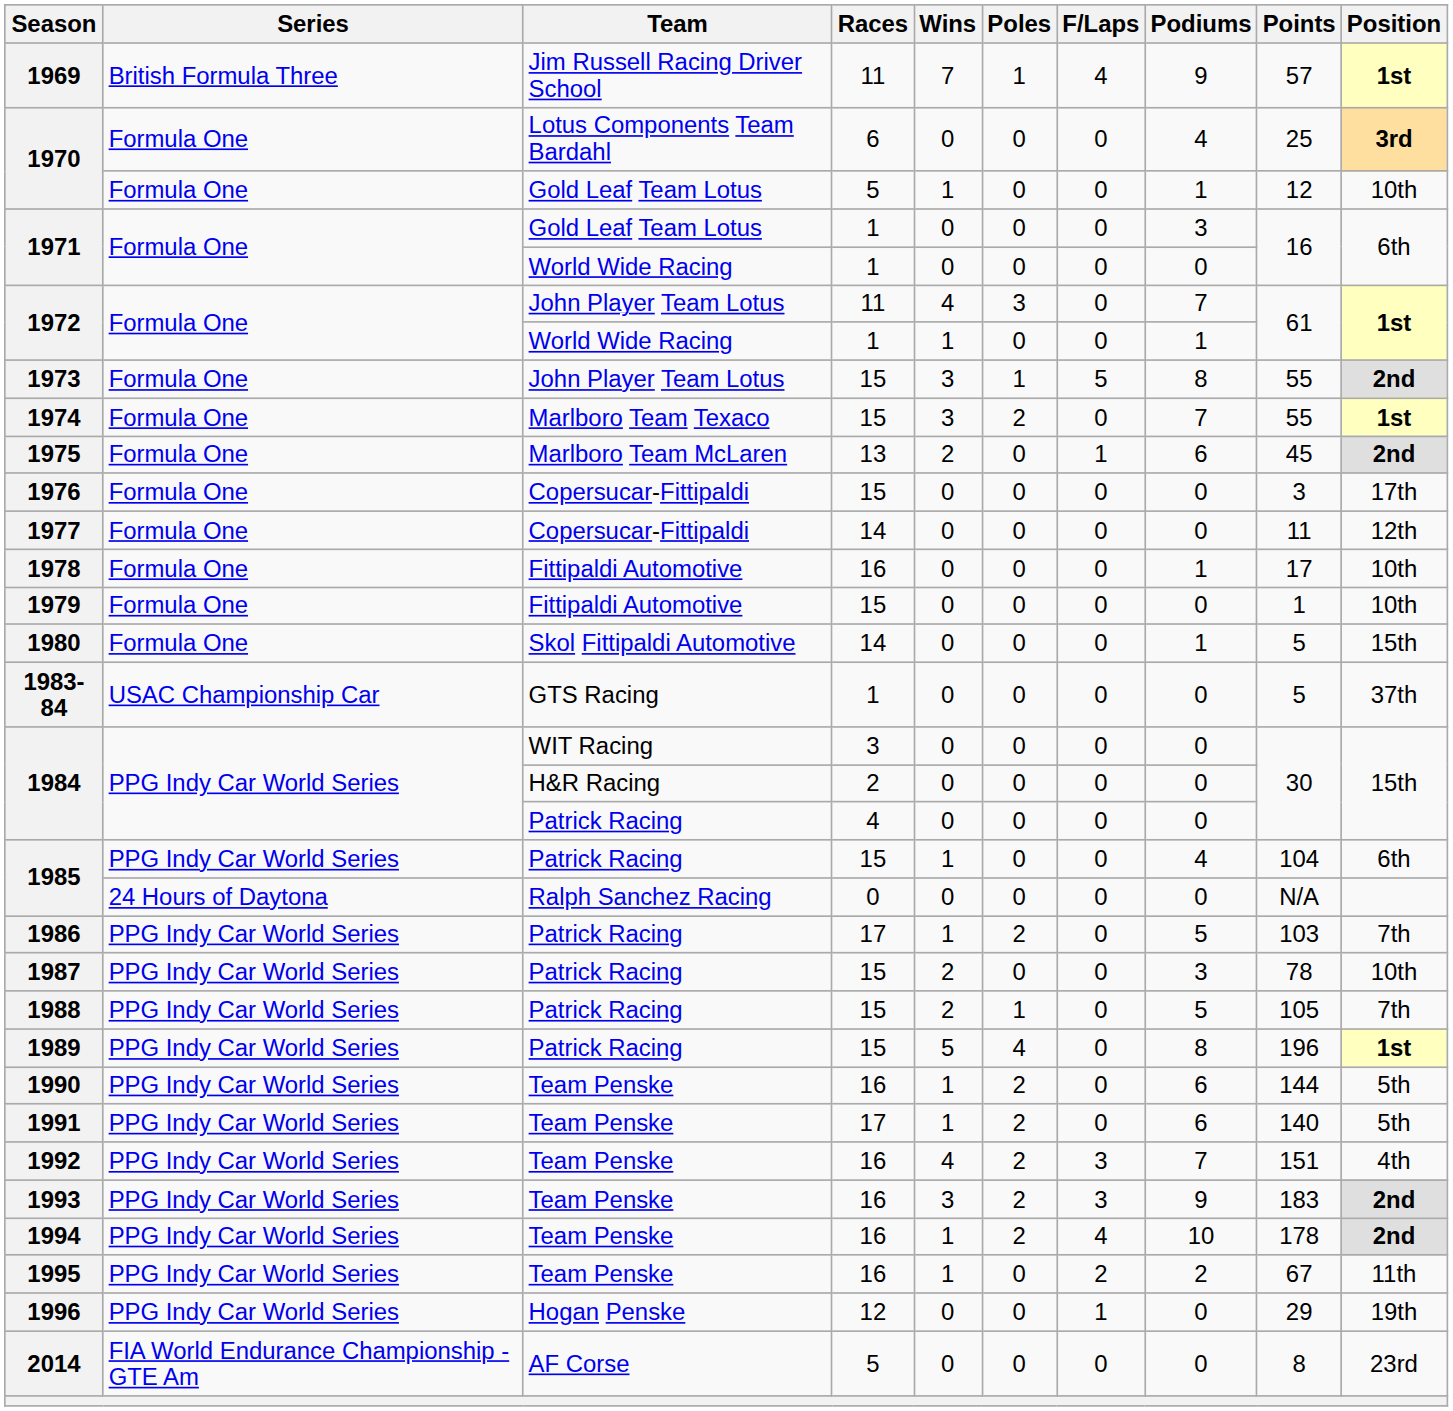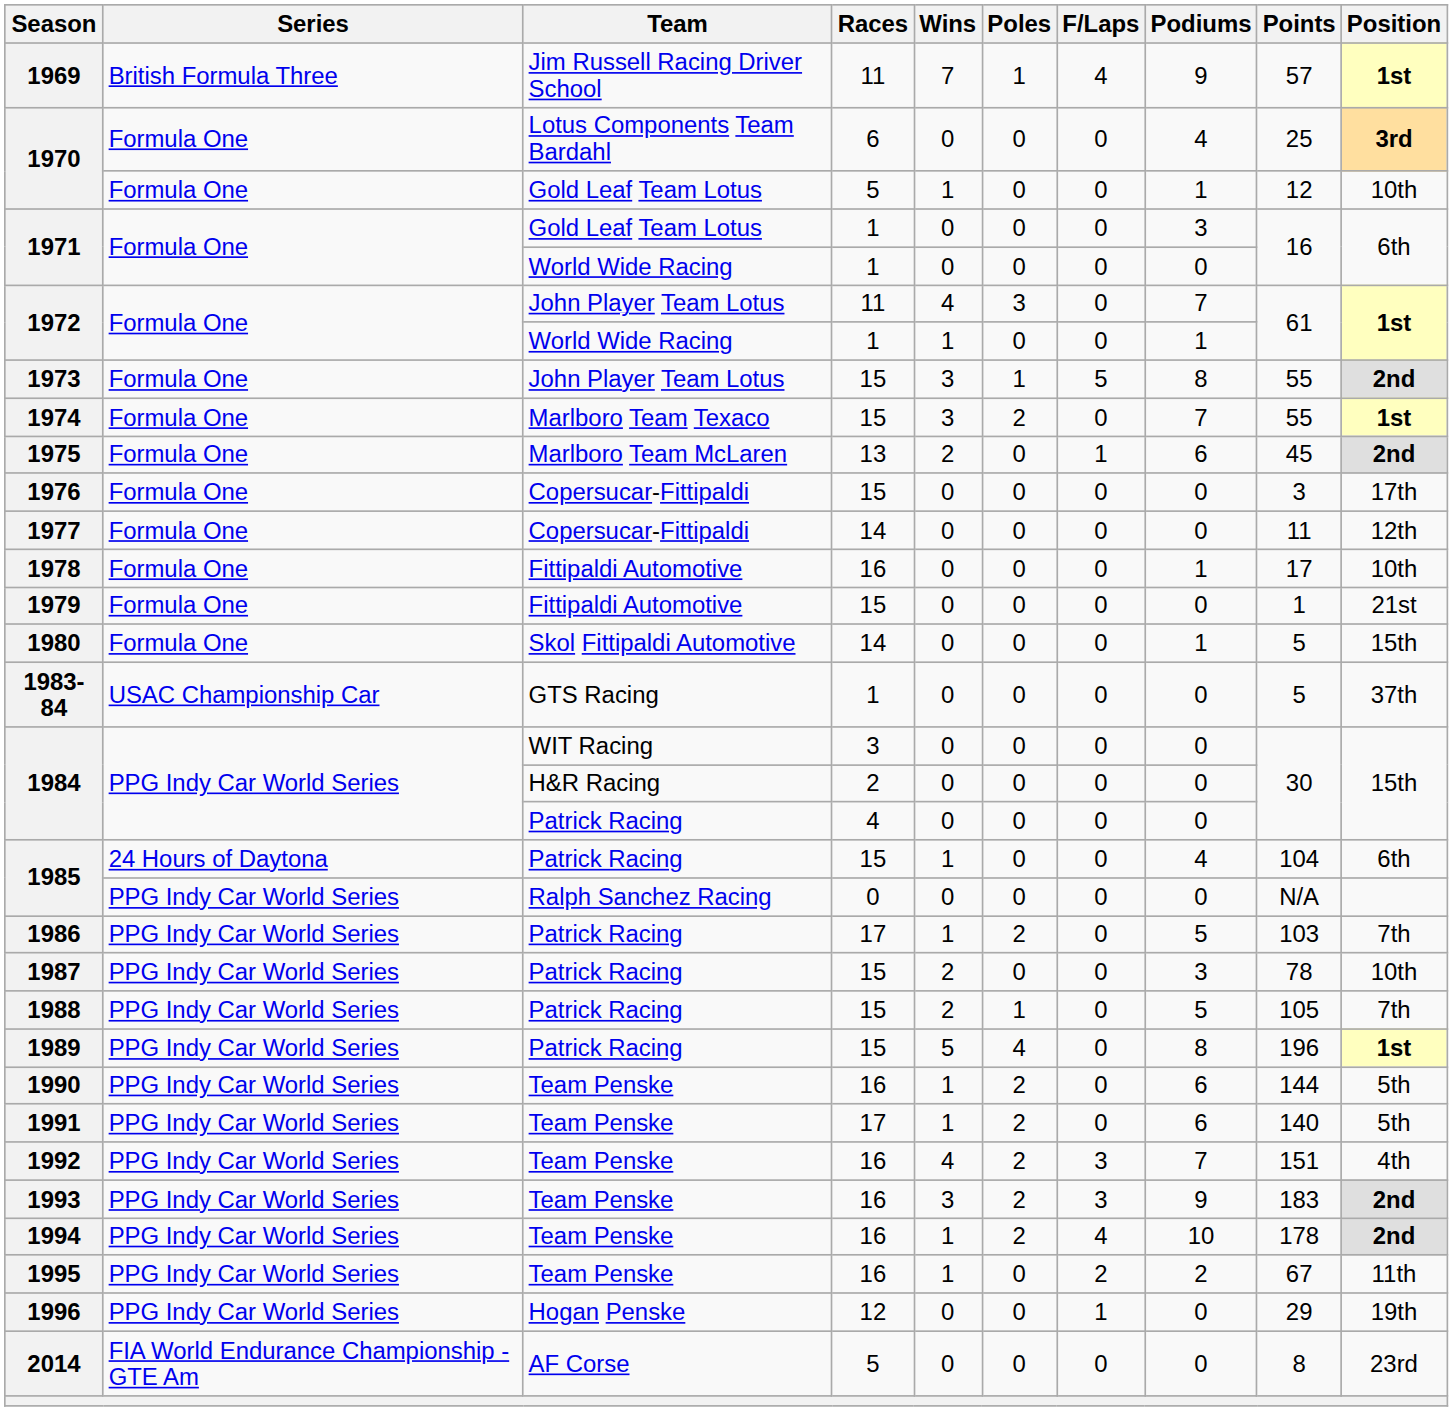 <table class="wikitable" style="font-size: 90%; text-align:center">
 <tr>
 <th>Season</th>
 <th>Series</th>
 <th>Team</th>
 <th>Races</th>
 <th>Wins</th>
 <th>Poles</th>
 <th>F/Laps</th>
 <th>Podiums</th>
 <th>Points</th>
 <th>Position</th>
 </tr>
 <tr>
 <th>1969</th>
 <td align=left><a href='#'>British Formula Three</a></td>
 <td align=left><a href='#'>Jim Russell Racing Driver School</a></td>
 <td>11</td>
 <td>7</td>
 <td>1</td>
 <td>4</td>
 <td>9</td>
 <td>57</td>
 <td style="background:#FFFFBF"><strong>1st</strong></td>
 </tr>
 <tr>
 <th rowspan=2>1970</th>
 <td align=left><a href='#'>Formula One</a></td>
 <td align=left><a href='#'>Lotus Components</a> <a href='#'>Team Bardahl</a></td>
 <td>6</td>
 <td>0</td>
 <td>0</td>
 <td>0</td>
 <td>4</td>
 <td>25</td>
 <td style="background:#FFDF9F"><strong>3rd</strong></td>
 </tr>
 <tr>
 <td align=left><a href='#'>Formula One</a></td>
 <td align=left><a href='#'>Gold Leaf</a> <a href='#'>Team Lotus</a></td>
 <td>5</td>
 <td>1</td>
 <td>0</td>
 <td>0</td>
 <td>1</td>
 <td>12</td>
 <td>10th</td>
 </tr>
 <tr>
 <th rowspan=2>1971</th>
 <td rowspan="2" style="text-align:left"><a href='#'>Formula One</a></td>
 <td align=left><a href='#'>Gold Leaf</a> <a href='#'>Team Lotus</a></td>
 <td>1</td>
 <td>0</td>
 <td>0</td>
 <td>0</td>
 <td>3</td>
 <td rowspan=2>16</td>
 <td rowspan=2>6th</td>
 </tr>
 <tr>
 <td align=left><a href='#'>World Wide Racing</a></td>
 <td>1</td>
 <td>0</td>
 <td>0</td>
 <td>0</td>
 <td>0</td>
 </tr>
 <tr>
 <th rowspan=2>1972</th>
 <td rowspan="2" style="text-align:left"><a href='#'>Formula One</a></td>
 <td align=left><a href='#'>John Player</a> <a href='#'>Team Lotus</a></td>
 <td>11</td>
 <td>4</td>
 <td>3</td>
 <td>0</td>
 <td>7</td>
 <td rowspan=2>61</td>
 <td rowspan="2" style="background:#FFFFBF"><strong>1st</strong></td>
 </tr>
 <tr>
 <td align=left><a href='#'>World Wide Racing</a></td>
 <td>1</td>
 <td>1</td>
 <td>0</td>
 <td>0</td>
 <td>1</td>
 </tr>
 <tr>
 <th>1973</th>
 <td align=left><a href='#'>Formula One</a></td>
 <td align=left><a href='#'>John Player</a> <a href='#'>Team Lotus</a></td>
 <td>15</td>
 <td>3</td>
 <td>1</td>
 <td>5</td>
 <td>8</td>
 <td>55</td>
 <td style="background:#DFDFDF"><strong>2nd</strong></td>
 </tr>
 <tr>
 <th>1974</th>
 <td align=left><a href='#'>Formula One</a></td>
 <td align=left><a href='#'>Marlboro</a> <a href='#'>Team</a> <a href='#'>Texaco</a></td>
 <td>15</td>
 <td>3</td>
 <td>2</td>
 <td>0</td>
 <td>7</td>
 <td>55</td>
 <td style="background:#FFFFBF"><strong>1st</strong></td>
 </tr>
 <tr>
 <th>1975</th>
 <td align=left><a href='#'>Formula One</a></td>
 <td align=left><a href='#'>Marlboro</a> <a href='#'>Team McLaren</a></td>
 <td>13</td>
 <td>2</td>
 <td>0</td>
 <td>1</td>
 <td>6</td>
 <td>45</td>
 <td style="background:#DFDFDF"><strong>2nd</strong></td>
 </tr>
 <tr>
 <th>1976</th>
 <td align=left><a href='#'>Formula One</a></td>
 <td align=left><a href='#'>Copersucar</a>-<a href='#'>Fittipaldi</a></td>
 <td>15</td>
 <td>0</td>
 <td>0</td>
 <td>0</td>
 <td>0</td>
 <td>3</td>
 <td>17th</td>
 </tr>
 <tr>
 <th>1977</th>
 <td align=left><a href='#'>Formula One</a></td>
 <td align=left><a href='#'>Copersucar</a>-<a href='#'>Fittipaldi</a></td>
 <td>14</td>
 <td>0</td>
 <td>0</td>
 <td>0</td>
 <td>0</td>
 <td>11</td>
 <td>12th</td>
 </tr>
 <tr>
 <th>1978</th>
 <td align=left><a href='#'>Formula One</a></td>
 <td align=left><a href='#'>Fittipaldi Automotive</a></td>
 <td>16</td>
 <td>0</td>
 <td>0</td>
 <td>0</td>
 <td>1</td>
 <td>17</td>
 <td>10th</td>
 </tr>
 <tr>
 <th>1979</th>
 <td align=left><a href='#'>Formula One</a></td>
 <td align=left><a href='#'>Fittipaldi Automotive</a></td>
 <td>15</td>
 <td>0</td>
 <td>0</td>
 <td>0</td>
 <td>0</td>
 <td>1</td>
-<td>10th</td>
+<td>21st</td>
 </tr>
 <tr>
 <th>1980</th>
 <td align=left><a href='#'>Formula One</a></td>
 <td align=left><a href='#'>Skol</a> <a href='#'>Fittipaldi Automotive</a></td>
 <td>14</td>
 <td>0</td>
 <td>0</td>
 <td>0</td>
 <td>1</td>
 <td>5</td>
 <td>15th</td>
 </tr>
 <tr>
 <th>1983-84</th>
 <td align=left><a href='#'>USAC Championship Car</a></td>
 <td align=left>GTS Racing</td>
 <td>1</td>
 <td>0</td>
 <td>0</td>
 <td>0</td>
 <td>0</td>
 <td>5</td>
 <td>37th</td>
 </tr>
 <tr>
 <th rowspan=3>1984</th>
 <td rowspan="3" style="text-align:left"><a href='#'>PPG Indy Car World Series</a></td>
 <td align=left>WIT Racing</td>
 <td>3</td>
 <td>0</td>
 <td>0</td>
 <td>0</td>
 <td>0</td>
 <td rowspan=3>30</td>
 <td rowspan=3>15th</td>
 </tr>
 <tr>
 <td align=left>H&R Racing</td>
 <td>2</td>
 <td>0</td>
 <td>0</td>
 <td>0</td>
 <td>0</td>
 </tr>
 <tr>
 <td align=left><a href='#'>Patrick Racing</a></td>
 <td>4</td>
 <td>0</td>
 <td>0</td>
 <td>0</td>
 <td>0</td>
 </tr>
 <tr>
 <th rowspan=2>1985</th>
-<td align=left><a href='#'>PPG Indy Car World Series</a></td>
+<td align=left><a href='#'>24 Hours of Daytona</a></td>
 <td align=left><a href='#'>Patrick Racing</a></td>
 <td>15</td>
 <td>1</td>
 <td>0</td>
 <td>0</td>
 <td>4</td>
 <td>104</td>
 <td>6th</td>
 </tr>
 <tr>
-<td align=left><a href='#'>24 Hours of Daytona</a></td>
+<td align=left><a href='#'>PPG Indy Car World Series</a></td>
 <td align=left><a href='#'>Ralph Sanchez Racing</a></td>
 <td>0</td>
 <td>0</td>
 <td>0</td>
 <td>0</td>
 <td>0</td>
 <td>N/A</td>
 <td></td>
 </tr>
 <tr>
 <th>1986</th>
 <td align=left><a href='#'>PPG Indy Car World Series</a></td>
 <td align=left><a href='#'>Patrick Racing</a></td>
 <td>17</td>
 <td>1</td>
 <td>2</td>
 <td>0</td>
 <td>5</td>
 <td>103</td>
 <td>7th</td>
 </tr>
 <tr>
 <th>1987</th>
 <td align=left><a href='#'>PPG Indy Car World Series</a></td>
 <td align=left><a href='#'>Patrick Racing</a></td>
 <td>15</td>
 <td>2</td>
 <td>0</td>
 <td>0</td>
 <td>3</td>
 <td>78</td>
 <td>10th</td>
 </tr>
 <tr>
 <th>1988</th>
 <td align=left><a href='#'>PPG Indy Car World Series</a></td>
 <td align=left><a href='#'>Patrick Racing</a></td>
 <td>15</td>
 <td>2</td>
 <td>1</td>
 <td>0</td>
 <td>5</td>
 <td>105</td>
 <td>7th</td>
 </tr>
 <tr>
 <th>1989</th>
 <td align=left><a href='#'>PPG Indy Car World Series</a></td>
 <td align=left><a href='#'>Patrick Racing</a></td>
 <td>15</td>
 <td>5</td>
 <td>4</td>
 <td>0</td>
 <td>8</td>
 <td>196</td>
 <td style="background:#FFFFBF"><strong>1st</strong></td>
 </tr>
 <tr>
 <th>1990</th>
 <td align=left><a href='#'>PPG Indy Car World Series</a></td>
 <td align=left><a href='#'>Team Penske</a></td>
 <td>16</td>
 <td>1</td>
 <td>2</td>
 <td>0</td>
 <td>6</td>
 <td>144</td>
 <td>5th</td>
 </tr>
 <tr>
 <th>1991</th>
 <td align=left><a href='#'>PPG Indy Car World Series</a></td>
 <td align=left><a href='#'>Team Penske</a></td>
 <td>17</td>
 <td>1</td>
 <td>2</td>
 <td>0</td>
 <td>6</td>
 <td>140</td>
 <td>5th</td>
 </tr>
 <tr>
 <th>1992</th>
 <td align=left><a href='#'>PPG Indy Car World Series</a></td>
 <td align=left><a href='#'>Team Penske</a></td>
 <td>16</td>
 <td>4</td>
 <td>2</td>
 <td>3</td>
 <td>7</td>
 <td>151</td>
 <td>4th</td>
 </tr>
 <tr>
 <th>1993</th>
 <td align=left><a href='#'>PPG Indy Car World Series</a></td>
 <td align=left><a href='#'>Team Penske</a></td>
 <td>16</td>
 <td>3</td>
 <td>2</td>
 <td>3</td>
 <td>9</td>
 <td>183</td>
 <td style="background:#DFDFDF"><strong>2nd</strong></td>
 </tr>
 <tr>
 <th>1994</th>
 <td align=left><a href='#'>PPG Indy Car World Series</a></td>
 <td align=left><a href='#'>Team Penske</a></td>
 <td>16</td>
 <td>1</td>
 <td>2</td>
 <td>4</td>
 <td>10</td>
 <td>178</td>
 <td style="background:#DFDFDF"><strong>2nd</strong></td>
 </tr>
 <tr>
 <th>1995</th>
 <td align=left><a href='#'>PPG Indy Car World Series</a></td>
 <td align=left><a href='#'>Team Penske</a></td>
 <td>16</td>
 <td>1</td>
 <td>0</td>
 <td>2</td>
 <td>2</td>
 <td>67</td>
 <td>11th</td>
 </tr>
 <tr>
 <th>1996</th>
 <td align=left><a href='#'>PPG Indy Car World Series</a></td>
 <td align=left><a href='#'>Hogan</a> <a href='#'>Penske</a></td>
 <td>12</td>
 <td>0</td>
 <td>0</td>
 <td>1</td>
 <td>0</td>
 <td>29</td>
 <td>19th</td>
 </tr>
 <tr>
 <th>2014</th>
 <td align=left><a href='#'>FIA World Endurance Championship - GTE Am</a></td>
 <td align=left><a href='#'>AF Corse</a></td>
 <td>5</td>
 <td>0</td>
 <td>0</td>
 <td>0</td>
 <td>0</td>
 <td>8</td>
 <td>23rd</td>
 </tr>
 <tr>
 <th colspan="10"></th>
 </tr>
 </table>
